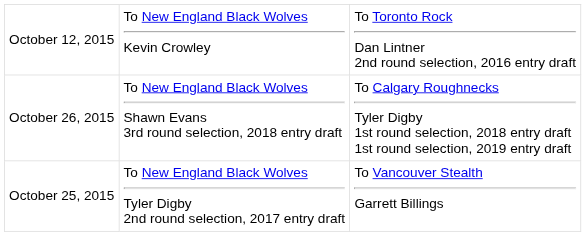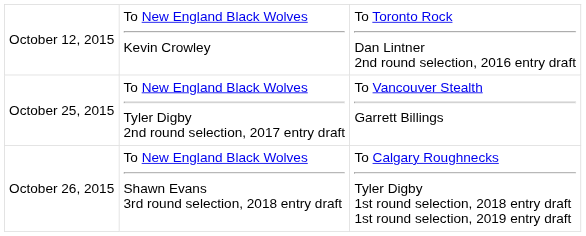 <table border=1 style="border-collapse:collapse" bordercolor="#DFDFDF"  cellpadding="5">
 <tr>
 <td>October 12, 2015</td>
 <td valign="top">To <a href='#'>New England Black Wolves</a><hr>Kevin Crowley</td>
 <td valign="top">To <a href='#'>Toronto Rock</a><hr>Dan Lintner<br>2nd round selection, 2016 entry draft</td>
 </tr>
 <tr>
+<td>October 25, 2015</td>
+<td valign="top">To <a href='#'>New England Black Wolves</a><hr>Tyler Digby<br>2nd round selection, 2017 entry draft</td>
+<td valign="top">To <a href='#'>Vancouver Stealth</a><hr>Garrett Billings</td>
+</tr>
+<tr>
 <td>October 26, 2015</td>
 <td valign="top">To <a href='#'>New England Black Wolves</a><hr>Shawn Evans<br>3rd round selection, 2018 entry draft</td>
 <td valign="top">To <a href='#'>Calgary Roughnecks</a><hr>Tyler Digby<br>1st round selection, 2018 entry draft<br>1st round selection, 2019 entry draft</td>
 </tr>
-<tr>
-<td>October 25, 2015</td>
-<td valign="top">To <a href='#'>New England Black Wolves</a><hr>Tyler Digby<br>2nd round selection, 2017 entry draft</td>
-<td valign="top">To <a href='#'>Vancouver Stealth</a><hr>Garrett Billings</td>
-</tr>
 </table>
